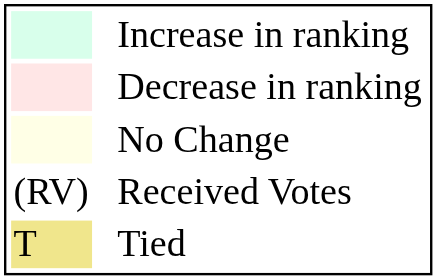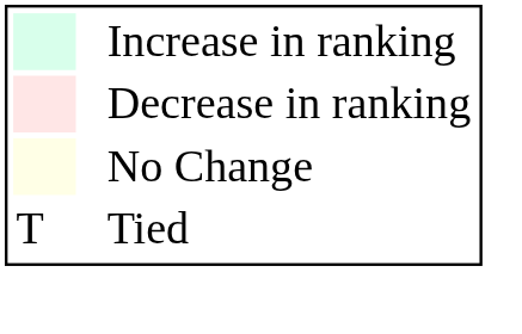 <table style="border:1px solid black;">
 <tr>
 <td style="background:#D8FFEB; width:20px;"></td>
 <td> </td>
 <td>Increase in ranking</td>
 </tr>
 <tr>
 <td style="background:#FFE6E6; width:20px;"></td>
 <td> </td>
 <td>Decrease in ranking</td>
 </tr>
 <tr>
 <td style="background:#FFFFE6; width:20px;"></td>
 <td> </td>
 <td>No Change</td>
 </tr>
 <tr>
-<td>(RV)</td>
-<td> </td>
-<td>Received Votes</td>
-</tr>
-<tr>
-<td style="background: khaki;">T</td>
+<td>T</td>
 <td> </td>
 <td>Tied</td>
 </tr>
 </table>
